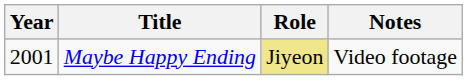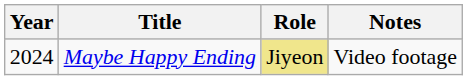 <table class="wikitable sortable">
 <tr>
 <th>Year</th>
 <th>Title</th>
 <th>Role</th>
 <th class="unsortable">Notes</th>
 </tr>
 <tr>
-<td>2001</td>
+<td>2024</td>
 <td><em><a href='#'>Maybe Happy Ending</a></em></td>
 <td style="background: khaki;">Jiyeon</td>
 <td>Video footage</td>
 </tr>
 </table>
